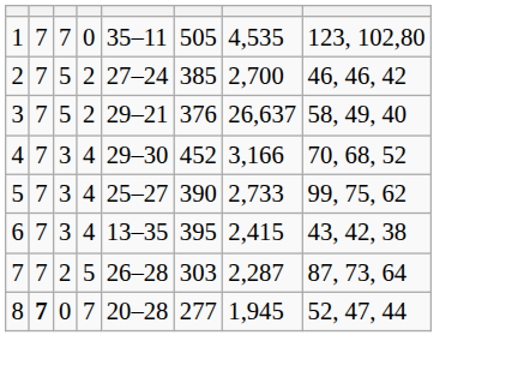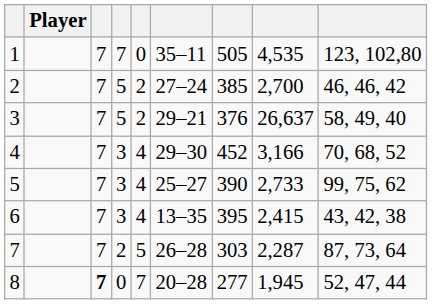 <table class="wikitable sortable">
 <tr>
 <th></th>
+<th>Player</th>
 <th></th>
 <th></th>
 <th></th>
 <th></th>
 <th></th>
 <th></th>
 <th></th>
 </tr>
 <tr>
 <td>1</td>
+<td></td>
 <td>7</td>
 <td>7</td>
 <td>0</td>
 <td>35–11</td>
 <td>505</td>
 <td>4,535</td>
 <td>123, 102,80</td>
 </tr>
 <tr>
 <td>2</td>
+<td></td>
 <td>7</td>
 <td>5</td>
 <td>2</td>
 <td>27–24</td>
 <td>385</td>
 <td>2,700</td>
 <td>46, 46, 42</td>
 </tr>
 <tr>
 <td>3</td>
+<td></td>
 <td>7</td>
 <td>5</td>
 <td>2</td>
 <td>29–21</td>
 <td>376</td>
 <td>26,637</td>
 <td>58, 49, 40</td>
 </tr>
 <tr>
 <td>4</td>
+<td></td>
 <td>7</td>
 <td>3</td>
 <td>4</td>
 <td>29–30</td>
 <td>452</td>
 <td>3,166</td>
 <td>70, 68, 52</td>
 </tr>
 <tr>
 <td>5</td>
+<td></td>
 <td>7</td>
 <td>3</td>
 <td>4</td>
 <td>25–27</td>
 <td>390</td>
 <td>2,733</td>
 <td>99, 75, 62</td>
 </tr>
 <tr>
 <td>6</td>
+<td></td>
 <td>7</td>
 <td>3</td>
 <td>4</td>
 <td>13–35</td>
 <td>395</td>
 <td>2,415</td>
 <td>43, 42, 38</td>
 </tr>
 <tr>
 <td>7</td>
+<td></td>
 <td>7</td>
 <td>2</td>
 <td>5</td>
 <td>26–28</td>
 <td>303</td>
 <td>2,287</td>
 <td>87, 73, 64</td>
 </tr>
 <tr>
 <td>8</td>
+<td></td>
 <td><strong>7</strong></td>
 <td>0</td>
 <td>7</td>
 <td>20–28</td>
 <td>277</td>
 <td>1,945</td>
 <td>52, 47, 44</td>
 </tr>
 </table>
